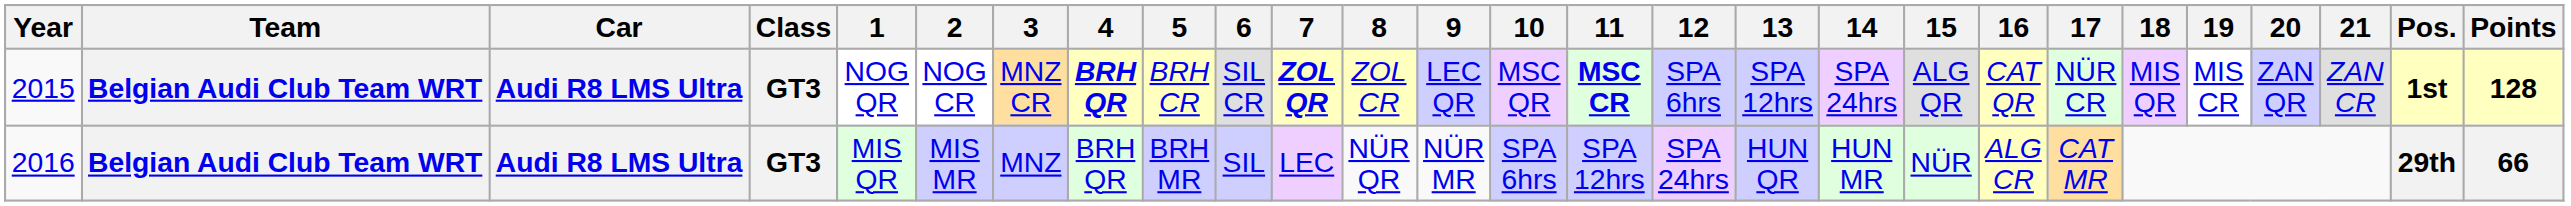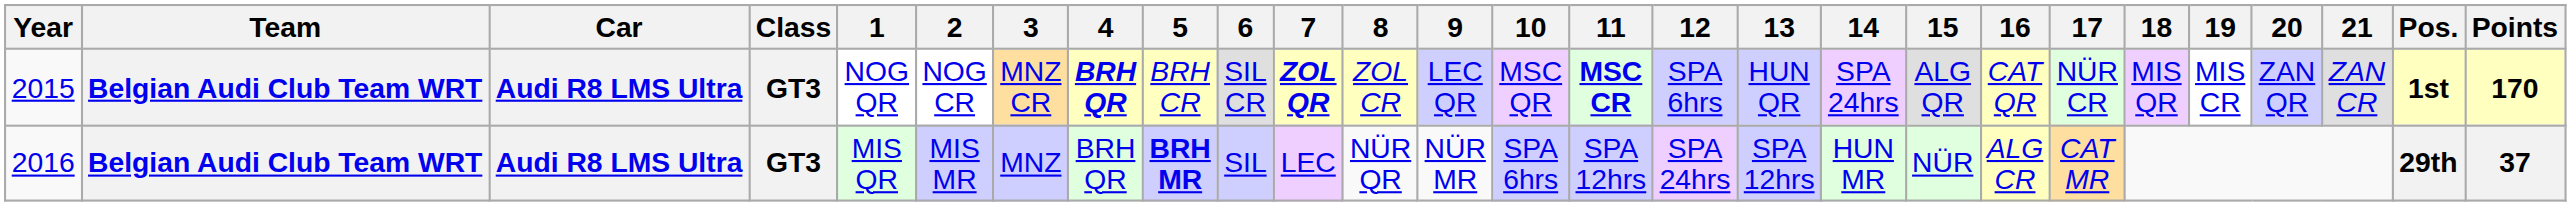 <table class="wikitable" border="1" style="text-align:center; font-size:85%;">
 <tr>
 <th>Year</th>
 <th>Team</th>
 <th>Car</th>
 <th>Class</th>
 <th>1</th>
 <th>2</th>
 <th>3</th>
 <th>4</th>
 <th>5</th>
 <th>6</th>
 <th>7</th>
 <th>8</th>
 <th>9</th>
 <th>10</th>
 <th>11</th>
 <th>12</th>
 <th>13</th>
 <th>14</th>
 <th>15</th>
 <th>16</th>
 <th>17</th>
 <th>18</th>
 <th>19</th>
 <th>20</th>
 <th>21</th>
 <th>Pos.</th>
 <th>Points</th>
 </tr>
 <tr>
 <td><a href='#'>2015</a></td>
 <th nowrap><a href='#'>Belgian Audi Club Team WRT</a></th>
 <th nowrap><a href='#'>Audi R8 LMS Ultra</a></th>
 <th>GT3</th>
 <td style="background:#FFFFFF;"><a href='#'>NOG<br>QR</a><br></td>
 <td style="background:#FFFFFF;"><a href='#'>NOG<br>CR</a><br></td>
 <td style="background:#FFDF9F;"><a href='#'>MNZ<br>CR</a><br></td>
 <td style="background:#FFFFBF;"><strong><em><a href='#'>BRH<br>QR</a></em></strong><br></td>
 <td style="background:#FFFFBF;"><em><a href='#'>BRH<br>CR</a></em><br></td>
 <td style="background:#DFDFDF;"><a href='#'>SIL<br>CR</a><br></td>
 <td style="background:#FFFFBF;"><strong><em><a href='#'>ZOL<br>QR</a></em></strong><br></td>
 <td style="background:#FFFFBF;"><em><a href='#'>ZOL<br>CR</a></em><br></td>
 <td style="background:#CFCFFF;"><a href='#'>LEC<br>QR</a><br></td>
 <td style="background:#EFCFFF;"><a href='#'>MSC<br>QR</a><br></td>
 <td style="background:#DFFFDF;"><strong><a href='#'>MSC<br>CR</a><br></strong></td>
 <td style="background:#CFCFFF;"><a href='#'>SPA<br>6hrs</a><br></td>
-<td style="background:#CFCFFF;"><a href='#'>SPA<br>12hrs</a><br></td>
+<td style="background:#CFCFFF;"><a href='#'>HUN<br>QR</a><br></td>
 <td style="background:#EFCFFF;"><a href='#'>SPA<br>24hrs</a><br></td>
 <td style="background:#DFDFDF;"><a href='#'>ALG<br>QR</a><br></td>
 <td style="background:#FFFFBF;"><em><a href='#'>CAT<br>QR</a></em><br></td>
 <td style="background:#DFFFDF;"><a href='#'>NÜR<br>CR</a><br></td>
 <td style="background:#EFCFFF;"><a href='#'>MIS<br>QR</a><br></td>
 <td style="background:#FFFFFF;"><a href='#'>MIS<br>CR</a><br></td>
 <td style="background:#CFCFFF;"><a href='#'>ZAN<br>QR</a><br></td>
 <td style="background:#DFDFDF;"><em><a href='#'>ZAN<br>CR</a></em><br></td>
 <th style="background:#FFFFBF;">1st</th>
-<th style="background:#FFFFBF;">128</th>
+<th style="background:#FFFFBF;">170</th>
 </tr>
 <tr>
 <td><a href='#'>2016</a></td>
 <th nowrap><a href='#'>Belgian Audi Club Team WRT</a></th>
 <th nowrap><a href='#'>Audi R8 LMS Ultra</a></th>
 <th>GT3</th>
 <td style="background:#DFFFDF;"><a href='#'>MIS<br>QR</a><br></td>
 <td style="background:#CFCFFF;"><a href='#'>MIS<br>MR</a><br></td>
 <td style="background:#CFCFFF;"><a href='#'>MNZ</a><br></td>
 <td style="background:#DFFFDF;"><a href='#'>BRH<br>QR</a><br></td>
-<td style="background:#CFCFFF;"><a href='#'>BRH<br>MR</a><br></td>
+<td style="background:#CFCFFF;"><strong><a href='#'>BRH<br>MR</a><br></strong></td>
 <td style="background:#CFCFFF;"><a href='#'>SIL</a><br></td>
 <td style="background:#EFCFFF;"><a href='#'>LEC</a><br></td>
 <td><a href='#'>NÜR<br>QR</a></td>
 <td><a href='#'>NÜR<br>MR</a></td>
 <td style="background:#CFCFFF;"><a href='#'>SPA<br>6hrs</a><br></td>
 <td style="background:#CFCFFF;"><a href='#'>SPA<br>12hrs</a><br></td>
 <td style="background:#EFCFFF;"><a href='#'>SPA<br>24hrs</a><br></td>
-<td style="background:#CFCFFF;"><a href='#'>HUN<br>QR</a><br></td>
+<td style="background:#CFCFFF;"><a href='#'>SPA<br>12hrs</a><br></td>
 <td style="background:#DFFFDF;"><a href='#'>HUN<br>MR</a><br></td>
 <td style="background:#DFFFDF;"><a href='#'>NÜR</a><br></td>
 <td style="background:#FFFFBF;"><em><a href='#'>ALG<br>CR</a></em><br></td>
 <td style="background:#FFDF9F;"><em><a href='#'>CAT<br>MR</a></em><br></td>
 <td colspan=4></td>
 <th>29th</th>
-<th>66</th>
+<th>37</th>
 </tr>
 </table>
